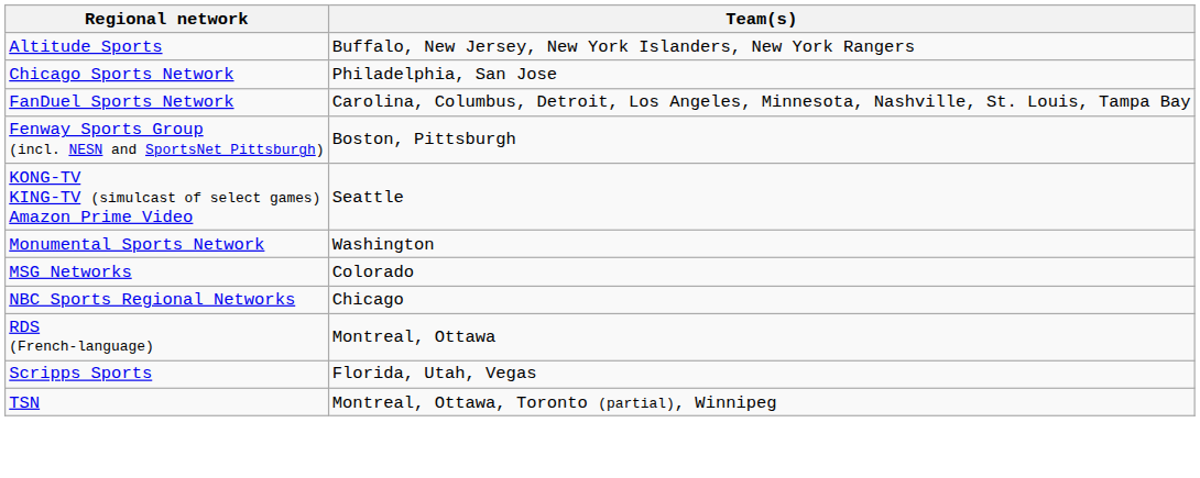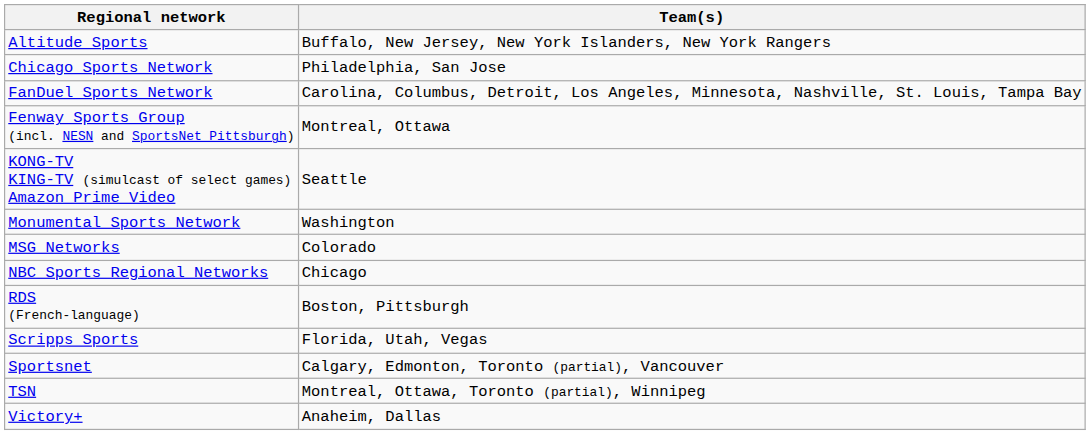 <table class="wikitable">
 <tr>
 <th>Regional network</th>
 <th>Team(s)</th>
 </tr>
 <tr>
 <td><a href='#'>Altitude Sports</a></td>
 <td>Buffalo, New Jersey, New York Islanders, New York Rangers</td>
 </tr>
 <tr>
 <td><a href='#'>Chicago Sports Network</a></td>
 <td>Philadelphia, San Jose</td>
 </tr>
 <tr>
 <td><a href='#'>FanDuel Sports Network</a></td>
 <td>Carolina, Columbus, Detroit, Los Angeles, Minnesota, Nashville, St. Louis, Tampa Bay</td>
 </tr>
 <tr>
 <td><a href='#'>Fenway Sports Group</a> <br><small>(incl. <a href='#'>NESN</a> and <a href='#'>SportsNet Pittsburgh</a>)</small></td>
-<td>Boston, Pittsburgh</td>
+<td>Montreal, Ottawa</td>
 </tr>
 <tr>
 <td><a href='#'>KONG-TV</a><br><a href='#'>KING-TV</a> <small>(simulcast of select games)</small><br><a href='#'>Amazon Prime Video</a></td>
 <td>Seattle</td>
 </tr>
 <tr>
 <td><a href='#'>Monumental Sports Network</a></td>
 <td>Washington</td>
 </tr>
 <tr>
 <td><a href='#'>MSG Networks</a></td>
 <td>Colorado</td>
 </tr>
 <tr>
 <td><a href='#'>NBC Sports Regional Networks</a></td>
 <td>Chicago</td>
 </tr>
 <tr>
 <td><a href='#'>RDS</a><br><small>(French-language)</small></td>
-<td>Montreal, Ottawa</td>
+<td>Boston, Pittsburgh</td>
 </tr>
 <tr>
 <td><a href='#'>Scripps Sports</a></td>
 <td>Florida, Utah, Vegas</td>
 </tr>
 <tr>
+<td><a href='#'>Sportsnet</a></td>
+<td>Calgary, Edmonton, Toronto <small>(partial)</small>, Vancouver</td>
+</tr>
+<tr>
 <td><a href='#'>TSN</a></td>
 <td>Montreal, Ottawa, Toronto <small>(partial)</small>, Winnipeg</td>
 </tr>
+<tr>
+<td><a href='#'>Victory+</a></td>
+<td>Anaheim, Dallas</td>
+</tr>
 </table>
